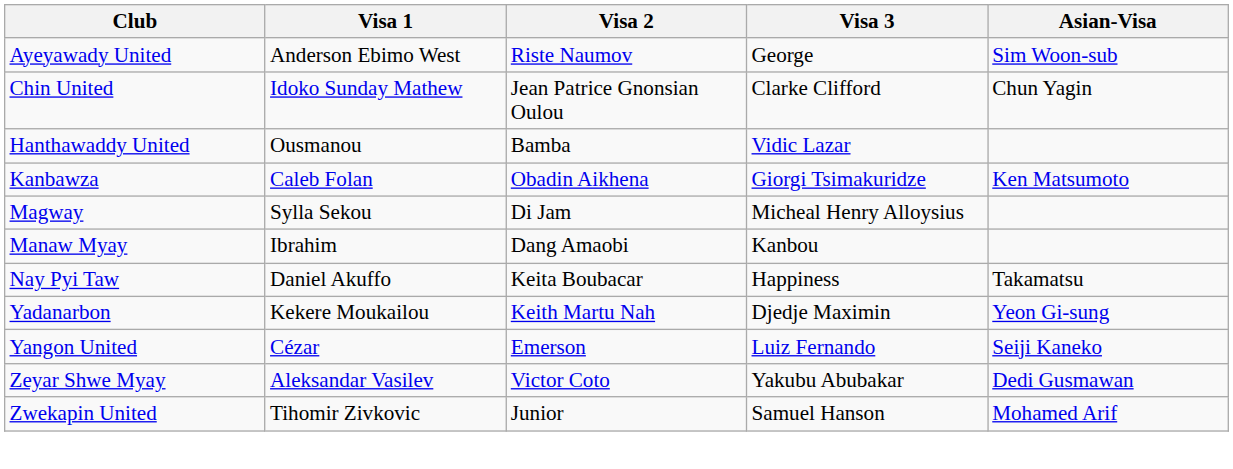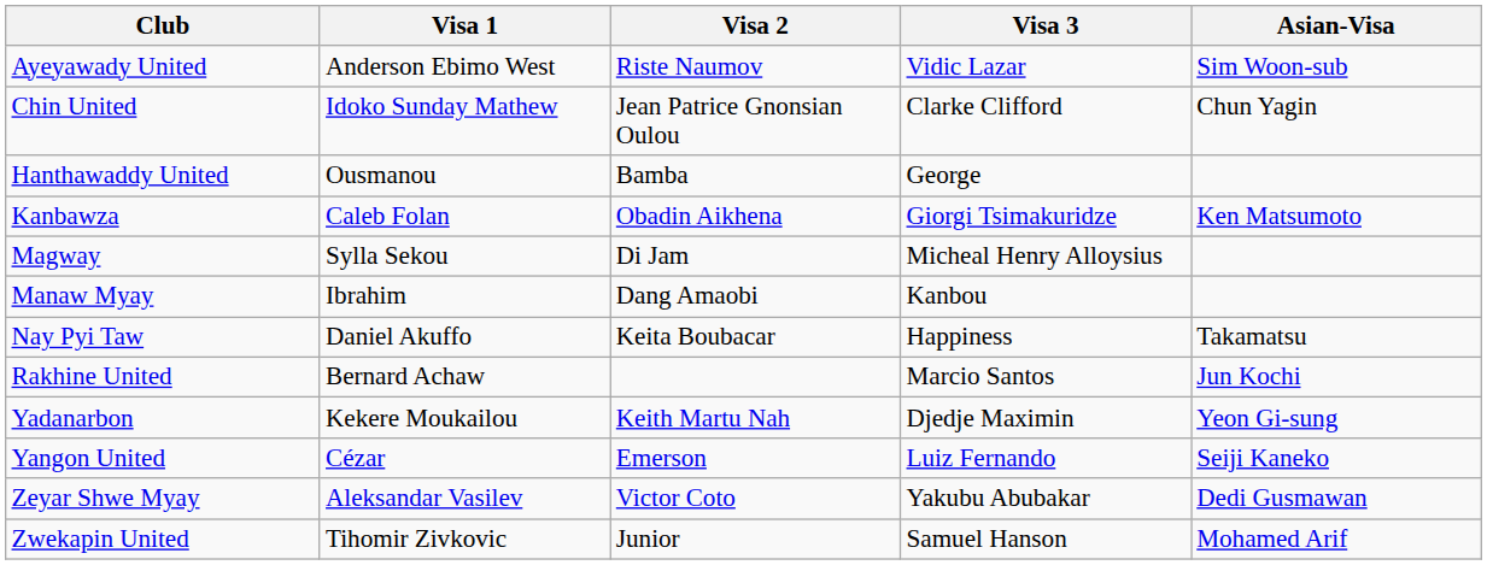 <table class="wikitable">
 <tr>
 <th style="width:190px;">Club</th>
 <th style="width:175px;">Visa 1</th>
 <th style="width:175px;">Visa 2</th>
 <th style="width:175px;">Visa 3</th>
 <th style="width:175px;">Asian-Visa</th>
 </tr>
 <tr style="vertical-align:top;">
 <td><a href='#'>Ayeyawady United</a></td>
 <td> Anderson Ebimo West</td>
 <td> <a href='#'>Riste Naumov</a></td>
-<td> George</td>
+<td> <a href='#'>Vidic Lazar</a></td>
 <td> <a href='#'>Sim Woon-sub</a></td>
 </tr>
 <tr style="vertical-align:top;">
 <td><a href='#'>Chin United</a></td>
 <td> <a href='#'>Idoko Sunday Mathew</a></td>
 <td> Jean Patrice Gnonsian Oulou</td>
 <td> Clarke Clifford</td>
 <td> Chun Yagin</td>
 </tr>
 <tr style="vertical-align:top;">
 <td><a href='#'>Hanthawaddy United</a></td>
 <td> Ousmanou</td>
 <td> Bamba</td>
-<td> <a href='#'>Vidic Lazar</a></td>
+<td> George</td>
 <td></td>
 </tr>
 <tr style="vertical-align:top;">
 <td><a href='#'>Kanbawza</a></td>
 <td> <a href='#'>Caleb Folan</a></td>
 <td> <a href='#'>Obadin Aikhena</a></td>
 <td> <a href='#'>Giorgi Tsimakuridze</a></td>
 <td> <a href='#'>Ken Matsumoto</a></td>
 </tr>
 <tr style="vertical-align:top;">
 <td><a href='#'>Magway</a></td>
 <td> Sylla Sekou</td>
 <td> Di Jam</td>
 <td> Micheal Henry Alloysius</td>
 <td></td>
 </tr>
 <tr style="vertical-align:top;">
 <td><a href='#'>Manaw Myay</a></td>
 <td> Ibrahim</td>
 <td>Dang Amaobi</td>
 <td> Kanbou</td>
 <td></td>
 </tr>
 <tr style="vertical-align:top;">
 <td><a href='#'>Nay Pyi Taw</a></td>
 <td> Daniel Akuffo</td>
 <td> Keita Boubacar</td>
 <td> Happiness</td>
 <td> Takamatsu</td>
 </tr>
 <tr style="vertical-align:top;">
+<td><a href='#'>Rakhine United</a></td>
+<td> Bernard Achaw</td>
+<td></td>
+<td> Marcio Santos</td>
+<td> <a href='#'>Jun Kochi</a></td>
+</tr>
+<tr style="vertical-align:top;">
 <td><a href='#'>Yadanarbon</a></td>
 <td> Kekere Moukailou</td>
 <td> <a href='#'>Keith Martu Nah</a></td>
 <td> Djedje Maximin</td>
 <td> <a href='#'>Yeon Gi-sung</a></td>
 </tr>
 <tr style="vertical-align:top;">
 <td><a href='#'>Yangon United</a></td>
 <td> <a href='#'>Cézar</a></td>
 <td> <a href='#'>Emerson</a></td>
 <td> <a href='#'>Luiz Fernando</a></td>
 <td> <a href='#'>Seiji Kaneko</a></td>
 </tr>
 <tr style="vertical-align:top;">
 <td><a href='#'>Zeyar Shwe Myay</a></td>
 <td> <a href='#'>Aleksandar Vasilev</a></td>
 <td> <a href='#'>Victor Coto</a></td>
 <td> Yakubu Abubakar</td>
 <td> <a href='#'>Dedi Gusmawan</a></td>
 </tr>
 <tr style="vertical-align:top;">
 <td><a href='#'>Zwekapin United</a></td>
 <td> Tihomir Zivkovic</td>
 <td> Junior</td>
 <td> Samuel Hanson</td>
 <td> <a href='#'>Mohamed Arif</a></td>
 </tr>
 </table>
